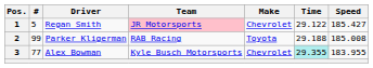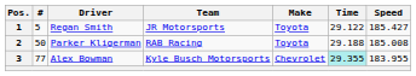 <table class="wikitable" style="font-size:95%">
 <tr>
 <th>Pos.</th>
 <th>#</th>
 <th>Driver</th>
 <th>Team</th>
 <th>Make</th>
 <th>Time</th>
 <th>Speed</th>
 </tr>
 <tr>
 <th>1</th>
 <td>5</td>
 <td><a href='#'>Regan Smith</a></td>
-<td style="background: pink;"><a href='#'>JR Motorsports</a></td>
-<td><a href='#'>Chevrolet</a></td>
+<td><a href='#'>JR Motorsports</a></td>
+<td><a href='#'>Toyota</a></td>
 <td>29.122</td>
 <td>185.427</td>
 </tr>
 <tr>
 <th>2</th>
-<td>99</td>
+<td>50</td>
 <td><a href='#'>Parker Kligerman</a></td>
 <td><a href='#'>RAB Racing</a></td>
 <td><a href='#'>Toyota</a></td>
 <td>29.188</td>
 <td>185.008</td>
 </tr>
 <tr>
 <th>3</th>
 <td>77</td>
 <td><a href='#'>Alex Bowman</a></td>
 <td><a href='#'>Kyle Busch Motorsports</a></td>
 <td><a href='#'>Chevrolet</a></td>
 <td style="background: paleturquoise;">29.355</td>
 <td>183.955</td>
 </tr>
 <tr>
 <th colspan="7"></th>
 </tr>
 </table>
